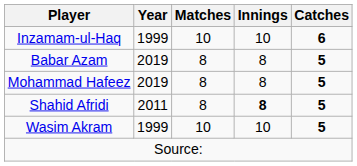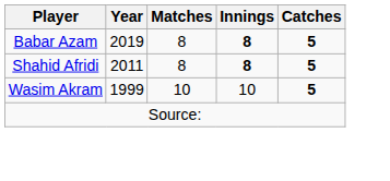 <table class="wikitable sortable" style="text-align:center">
 <tr>
 <th scope="col">Player</th>
 <th scope="col">Year</th>
 <th scope="col">Matches</th>
 <th scope="col">Innings</th>
 <th scope="col">Catches</th>
 </tr>
 <tr>
-<td><a href='#'>Inzamam-ul-Haq</a></td>
-<td>1999</td>
-<td>10</td>
-<td>10</td>
-<td><strong>6</strong></td>
-</tr>
-<tr>
 <td><a href='#'>Babar Azam</a></td>
 <td>2019</td>
 <td>8</td>
-<td>8</td>
-<td><strong>5</strong></td>
-</tr>
-<tr>
-<td><a href='#'>Mohammad Hafeez</a></td>
-<td>2019</td>
-<td>8</td>
-<td>8</td>
+<td><strong>8</strong></td>
 <td><strong>5</strong></td>
 </tr>
 <tr>
 <td><a href='#'>Shahid Afridi</a></td>
 <td>2011</td>
 <td>8</td>
 <td><strong>8</strong></td>
 <td><strong>5</strong></td>
 </tr>
 <tr>
 <td><a href='#'>Wasim Akram</a></td>
 <td>1999</td>
 <td>10</td>
 <td>10</td>
 <td><strong>5</strong></td>
 </tr>
 <tr>
 <td colspan="5">Source: </td>
 </tr>
 </table>
